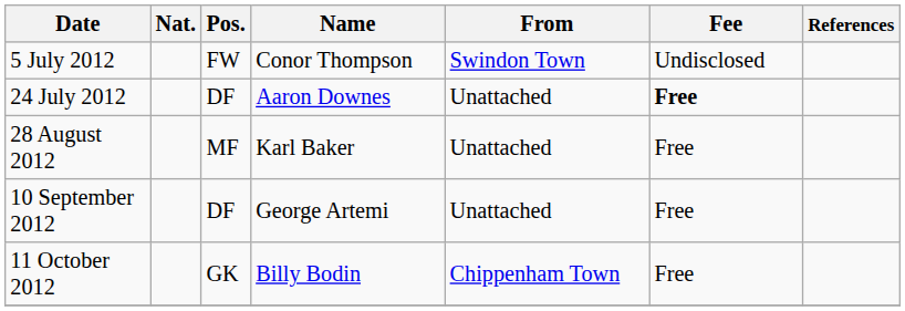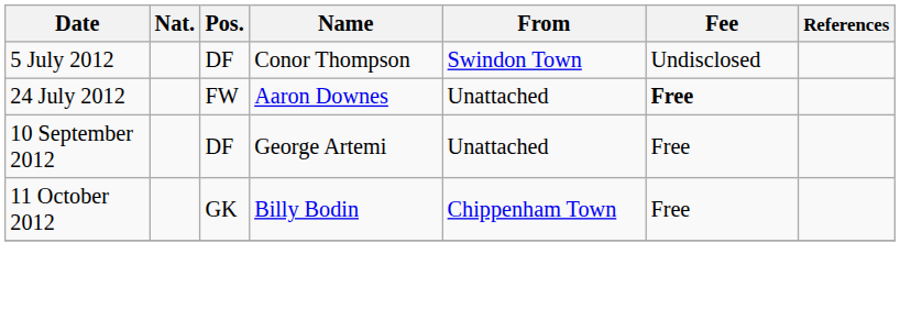 <table class="wikitable" style="font-size: 95%; text-align: left;">
 <tr>
 <th width=125>Date</th>
 <th>Nat.</th>
 <th>Pos.</th>
 <th width=200>Name</th>
 <th width=200>From</th>
 <th width=125>Fee</th>
 <th><small>References</small></th>
 </tr>
 <tr>
 <td>5 July 2012</td>
 <td></td>
-<td>FW</td>
+<td>DF</td>
 <td>Conor Thompson</td>
 <td><a href='#'>Swindon Town</a></td>
 <td>Undisclosed</td>
 <td align="center"></td>
 </tr>
 <tr>
 <td>24 July 2012</td>
 <td></td>
-<td>DF</td>
+<td>FW</td>
 <td><a href='#'>Aaron Downes</a></td>
 <td>Unattached</td>
 <td><strong>Free</strong></td>
-<td align="center"></td>
-</tr>
-<tr>
-<td>28 August 2012</td>
-<td></td>
-<td>MF</td>
-<td>Karl Baker</td>
-<td>Unattached</td>
-<td>Free</td>
 <td align="center"></td>
 </tr>
 <tr>
 <td>10 September 2012</td>
 <td></td>
 <td>DF</td>
 <td>George Artemi</td>
 <td>Unattached</td>
 <td>Free</td>
 <td align="center"></td>
 </tr>
 <tr>
 <td>11 October 2012</td>
 <td></td>
 <td>GK</td>
 <td><a href='#'>Billy Bodin</a></td>
 <td><a href='#'>Chippenham Town</a></td>
 <td>Free</td>
 <td align="center"></td>
 </tr>
 <tr>
 </tr>
 </table>
